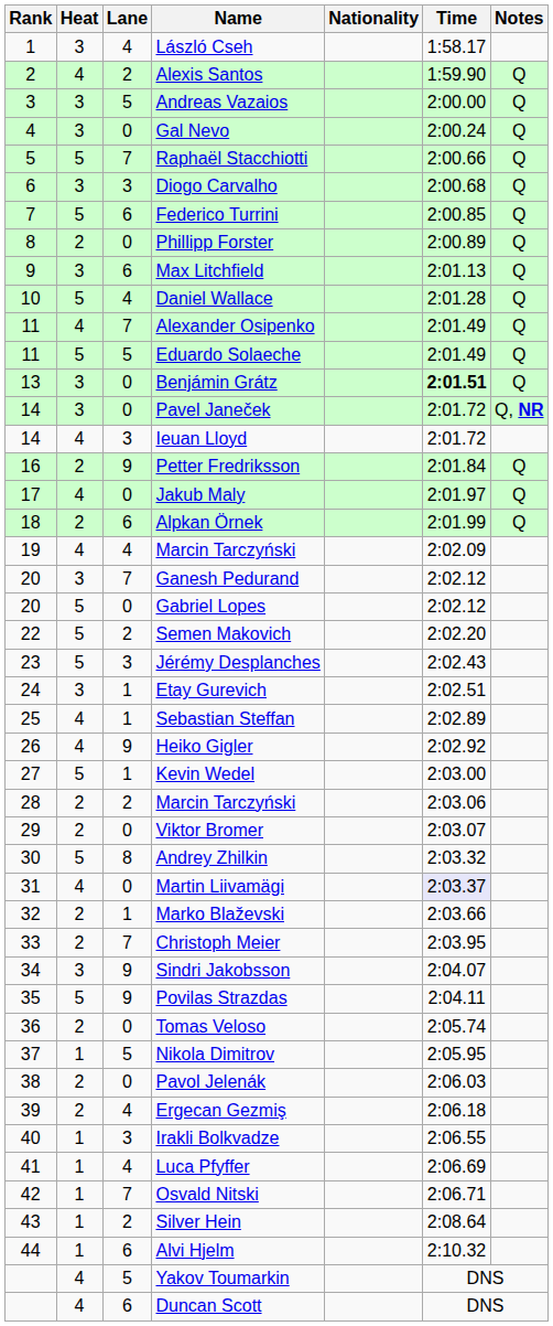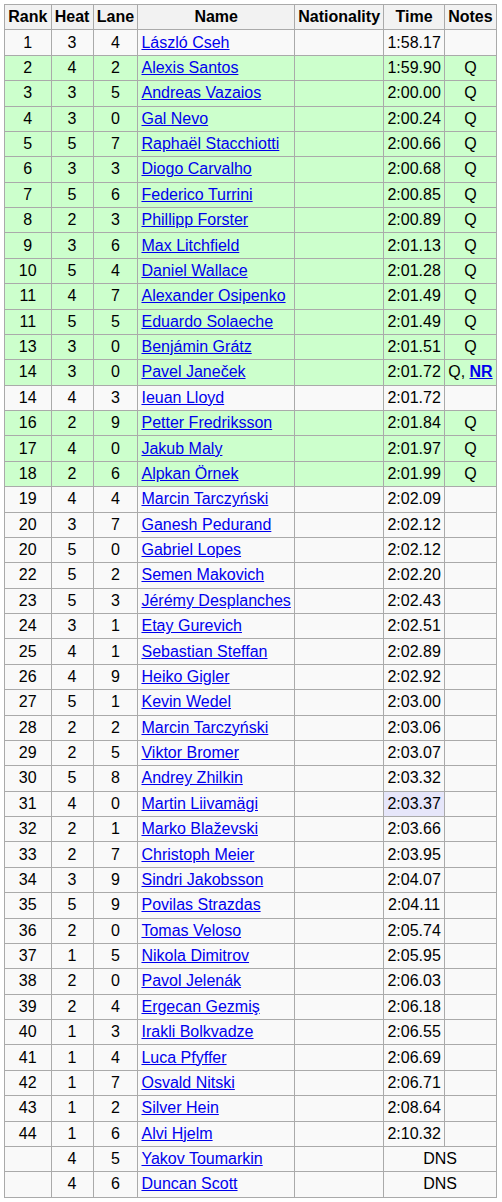 <table class="wikitable sortable" style="text-align:center">
 <tr>
 <th>Rank</th>
 <th>Heat</th>
 <th>Lane</th>
 <th>Name</th>
 <th>Nationality</th>
 <th>Time</th>
 <th>Notes</th>
 </tr>
 <tr>
 <td>1</td>
 <td>3</td>
 <td>4</td>
 <td align=left><a href='#'>László Cseh</a></td>
 <td align=left></td>
 <td>1:58.17</td>
 <td></td>
 </tr>
 <tr bgcolor=ccffcc>
 <td>2</td>
 <td>4</td>
 <td>2</td>
 <td align=left><a href='#'>Alexis Santos</a></td>
 <td align=left></td>
 <td>1:59.90</td>
 <td>Q</td>
 </tr>
 <tr bgcolor=ccffcc>
 <td>3</td>
 <td>3</td>
 <td>5</td>
 <td align=left><a href='#'>Andreas Vazaios</a></td>
 <td align=left></td>
 <td>2:00.00</td>
 <td>Q</td>
 </tr>
 <tr bgcolor=ccffcc>
 <td>4</td>
 <td>3</td>
 <td>0</td>
 <td align=left><a href='#'>Gal Nevo</a></td>
 <td align=left></td>
 <td>2:00.24</td>
 <td>Q</td>
 </tr>
 <tr bgcolor=ccffcc>
 <td>5</td>
 <td>5</td>
 <td>7</td>
 <td align=left><a href='#'>Raphaël Stacchiotti</a></td>
 <td align=left></td>
 <td>2:00.66</td>
 <td>Q</td>
 </tr>
 <tr bgcolor=ccffcc>
 <td>6</td>
 <td>3</td>
 <td>3</td>
 <td align=left><a href='#'>Diogo Carvalho</a></td>
 <td align=left></td>
 <td>2:00.68</td>
 <td>Q</td>
 </tr>
 <tr bgcolor=ccffcc>
 <td>7</td>
 <td>5</td>
 <td>6</td>
 <td align=left><a href='#'>Federico Turrini</a></td>
 <td align=left></td>
 <td>2:00.85</td>
 <td>Q</td>
 </tr>
 <tr bgcolor=ccffcc>
 <td>8</td>
 <td>2</td>
-<td>0</td>
+<td>3</td>
 <td align=left><a href='#'>Phillipp Forster</a></td>
 <td align=left></td>
 <td>2:00.89</td>
 <td>Q</td>
 </tr>
 <tr bgcolor=ccffcc>
 <td>9</td>
 <td>3</td>
 <td>6</td>
 <td align=left><a href='#'>Max Litchfield</a></td>
 <td align=left></td>
 <td>2:01.13</td>
 <td>Q</td>
 </tr>
 <tr bgcolor=ccffcc>
 <td>10</td>
 <td>5</td>
 <td>4</td>
 <td align=left><a href='#'>Daniel Wallace</a></td>
 <td align=left></td>
 <td>2:01.28</td>
 <td>Q</td>
 </tr>
 <tr bgcolor=ccffcc>
 <td>11</td>
 <td>4</td>
 <td>7</td>
 <td align=left><a href='#'>Alexander Osipenko</a></td>
 <td align=left></td>
 <td>2:01.49</td>
 <td>Q</td>
 </tr>
 <tr bgcolor=ccffcc>
 <td>11</td>
 <td>5</td>
 <td>5</td>
 <td align=left><a href='#'>Eduardo Solaeche</a></td>
 <td align=left></td>
 <td>2:01.49</td>
 <td>Q</td>
 </tr>
 <tr bgcolor=ccffcc>
 <td>13</td>
 <td>3</td>
 <td>0</td>
 <td align=left><a href='#'>Benjámin Grátz</a></td>
 <td align=left></td>
-<td><strong>2:01.51</strong></td>
+<td>2:01.51</td>
 <td>Q</td>
 </tr>
 <tr bgcolor=ccffcc>
 <td>14</td>
 <td>3</td>
 <td>0</td>
 <td align=left><a href='#'>Pavel Janeček</a></td>
 <td align=left></td>
 <td>2:01.72</td>
 <td>Q, <strong><a href='#'>NR</a></strong></td>
 </tr>
 <tr>
 <td>14</td>
 <td>4</td>
 <td>3</td>
 <td align=left><a href='#'>Ieuan Lloyd</a></td>
 <td align=left></td>
 <td>2:01.72</td>
 <td></td>
 </tr>
 <tr bgcolor=ccffcc>
 <td>16</td>
 <td>2</td>
 <td>9</td>
 <td align=left><a href='#'>Petter Fredriksson</a></td>
 <td align=left></td>
 <td>2:01.84</td>
 <td>Q</td>
 </tr>
 <tr bgcolor=ccffcc>
 <td>17</td>
 <td>4</td>
 <td>0</td>
 <td align=left><a href='#'>Jakub Maly</a></td>
 <td align=left></td>
 <td>2:01.97</td>
 <td>Q</td>
 </tr>
 <tr bgcolor=ccffcc>
 <td>18</td>
 <td>2</td>
 <td>6</td>
 <td align=left><a href='#'>Alpkan Örnek</a></td>
 <td align=left></td>
 <td>2:01.99</td>
 <td>Q</td>
 </tr>
 <tr>
 <td>19</td>
 <td>4</td>
 <td>4</td>
 <td align=left><a href='#'>Marcin Tarczyński</a></td>
 <td align=left></td>
 <td>2:02.09</td>
 <td></td>
 </tr>
 <tr>
 <td>20</td>
 <td>3</td>
 <td>7</td>
 <td align=left><a href='#'>Ganesh Pedurand</a></td>
 <td align=left></td>
 <td>2:02.12</td>
 <td></td>
 </tr>
 <tr>
 <td>20</td>
 <td>5</td>
 <td>0</td>
 <td align=left><a href='#'>Gabriel Lopes</a></td>
 <td align=left></td>
 <td>2:02.12</td>
 <td></td>
 </tr>
 <tr>
 <td>22</td>
 <td>5</td>
 <td>2</td>
 <td align=left><a href='#'>Semen Makovich</a></td>
 <td align=left></td>
 <td>2:02.20</td>
 <td></td>
 </tr>
 <tr>
 <td>23</td>
 <td>5</td>
 <td>3</td>
 <td align=left><a href='#'>Jérémy Desplanches</a></td>
 <td align=left></td>
 <td>2:02.43</td>
 <td></td>
 </tr>
 <tr>
 <td>24</td>
 <td>3</td>
 <td>1</td>
 <td align=left><a href='#'>Etay Gurevich</a></td>
 <td align=left></td>
 <td>2:02.51</td>
 <td></td>
 </tr>
 <tr>
 <td>25</td>
 <td>4</td>
 <td>1</td>
 <td align=left><a href='#'>Sebastian Steffan</a></td>
 <td align=left></td>
 <td>2:02.89</td>
 <td></td>
 </tr>
 <tr>
 <td>26</td>
 <td>4</td>
 <td>9</td>
 <td align=left><a href='#'>Heiko Gigler</a></td>
 <td align=left></td>
 <td>2:02.92</td>
 <td></td>
 </tr>
 <tr>
 <td>27</td>
 <td>5</td>
 <td>1</td>
 <td align=left><a href='#'>Kevin Wedel</a></td>
 <td align=left></td>
 <td>2:03.00</td>
 <td></td>
 </tr>
 <tr>
 <td>28</td>
 <td>2</td>
 <td>2</td>
 <td align=left><a href='#'>Marcin Tarczyński</a></td>
 <td align=left></td>
 <td>2:03.06</td>
 <td></td>
 </tr>
 <tr>
 <td>29</td>
 <td>2</td>
-<td>0</td>
+<td>5</td>
 <td align=left><a href='#'>Viktor Bromer</a></td>
 <td align=left></td>
 <td>2:03.07</td>
 <td></td>
 </tr>
 <tr>
 <td>30</td>
 <td>5</td>
 <td>8</td>
 <td align=left><a href='#'>Andrey Zhilkin</a></td>
 <td align=left></td>
 <td>2:03.32</td>
 <td></td>
 </tr>
 <tr>
 <td>31</td>
 <td>4</td>
 <td>0</td>
 <td align=left><a href='#'>Martin Liivamägi</a></td>
 <td align=left></td>
 <td style="background: lavender;">2:03.37</td>
 <td></td>
 </tr>
 <tr>
 <td>32</td>
 <td>2</td>
 <td>1</td>
 <td align=left><a href='#'>Marko Blaževski</a></td>
 <td align=left></td>
 <td>2:03.66</td>
 <td></td>
 </tr>
 <tr>
 <td>33</td>
 <td>2</td>
 <td>7</td>
 <td align=left><a href='#'>Christoph Meier</a></td>
 <td align=left></td>
 <td>2:03.95</td>
 <td></td>
 </tr>
 <tr>
 <td>34</td>
 <td>3</td>
 <td>9</td>
 <td align=left><a href='#'>Sindri Jakobsson</a></td>
 <td align=left></td>
 <td>2:04.07</td>
 <td></td>
 </tr>
 <tr>
 <td>35</td>
 <td>5</td>
 <td>9</td>
 <td align=left><a href='#'>Povilas Strazdas</a></td>
 <td align=left></td>
 <td>2:04.11</td>
 <td></td>
 </tr>
 <tr>
 <td>36</td>
 <td>2</td>
 <td>0</td>
 <td align=left><a href='#'>Tomas Veloso</a></td>
 <td align=left></td>
 <td>2:05.74</td>
 <td></td>
 </tr>
 <tr>
 <td>37</td>
 <td>1</td>
 <td>5</td>
 <td align=left><a href='#'>Nikola Dimitrov</a></td>
 <td align=left></td>
 <td>2:05.95</td>
 <td></td>
 </tr>
 <tr>
 <td>38</td>
 <td>2</td>
 <td>0</td>
 <td align=left><a href='#'>Pavol Jelenák</a></td>
 <td align=left></td>
 <td>2:06.03</td>
 <td></td>
 </tr>
 <tr>
 <td>39</td>
 <td>2</td>
 <td>4</td>
 <td align=left><a href='#'>Ergecan Gezmiş</a></td>
 <td align=left></td>
 <td>2:06.18</td>
 <td></td>
 </tr>
 <tr>
 <td>40</td>
 <td>1</td>
 <td>3</td>
 <td align=left><a href='#'>Irakli Bolkvadze</a></td>
 <td align=left></td>
 <td>2:06.55</td>
 <td></td>
 </tr>
 <tr>
 <td>41</td>
 <td>1</td>
 <td>4</td>
 <td align=left><a href='#'>Luca Pfyffer</a></td>
 <td align=left></td>
 <td>2:06.69</td>
 <td></td>
 </tr>
 <tr>
 <td>42</td>
 <td>1</td>
 <td>7</td>
 <td align=left><a href='#'>Osvald Nitski</a></td>
 <td align=left></td>
 <td>2:06.71</td>
 <td></td>
 </tr>
 <tr>
 <td>43</td>
 <td>1</td>
 <td>2</td>
 <td align=left><a href='#'>Silver Hein</a></td>
 <td align=left></td>
 <td>2:08.64</td>
 <td></td>
 </tr>
 <tr>
 <td>44</td>
 <td>1</td>
 <td>6</td>
 <td align=left><a href='#'>Alvi Hjelm</a></td>
 <td align=left></td>
 <td>2:10.32</td>
 <td></td>
 </tr>
 <tr>
 <td></td>
 <td>4</td>
 <td>5</td>
 <td align=left><a href='#'>Yakov Toumarkin</a></td>
 <td align=left></td>
 <td colspan=2>DNS</td>
 </tr>
 <tr>
 <td></td>
 <td>4</td>
 <td>6</td>
 <td align=left><a href='#'>Duncan Scott</a></td>
 <td align=left></td>
 <td colspan=2>DNS</td>
 </tr>
 </table>
